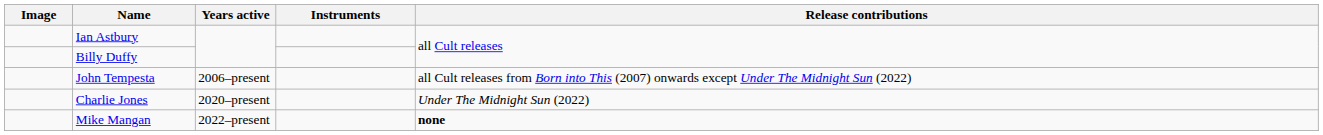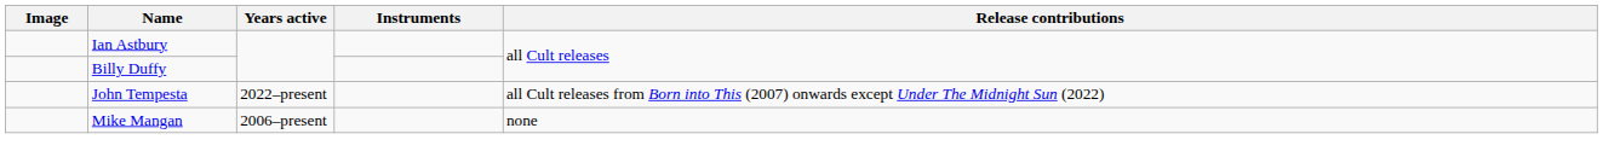 <table class="wikitable" border="1" width=100%>
 <tr>
 <th width="75">Image</th>
 <th width="140">Name</th>
 <th width="90">Years active</th>
 <th width="160">Instruments</th>
 <th>Release contributions</th>
 </tr>
 <tr>
 <td></td>
 <td><a href='#'>Ian Astbury</a></td>
 <td rowspan="2"></td>
 <td></td>
 <td rowspan="2">all <a href='#'>Cult releases</a></td>
 </tr>
 <tr>
 <td></td>
 <td><a href='#'>Billy Duffy</a></td>
 <td><br></td>
 </tr>
 <tr>
 <td></td>
 <td><a href='#'>John Tempesta</a></td>
-<td>2006–present</td>
+<td>2022–present</td>
 <td></td>
 <td>all Cult releases from <em><a href='#'>Born into This</a></em> (2007) onwards except <em><a href='#'>Under The Midnight Sun</a></em> (2022)</td>
 </tr>
 <tr>
 <td></td>
-<td><a href='#'>Charlie Jones</a></td>
-<td>2020–present</td>
+<td><a href='#'>Mike Mangan</a></td>
+<td>2006–present</td>
 <td></td>
-<td><em>Under The Midnight Sun</em> (2022)</td>
-</tr>
-<tr>
-<td></td>
-<td><a href='#'>Mike Mangan</a></td>
-<td>2022–present</td>
-<td></td>
-<td><strong>none</strong></td>
+<td>none</td>
 </tr>
 </table>
